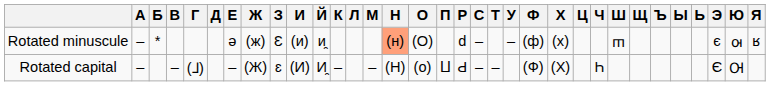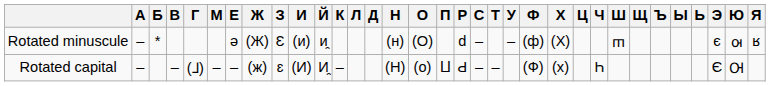 <table class=wikitable style="text-align:center;">
 <tr>
 <th></th>
 <th>А</th>
 <th>Б</th>
 <th>В</th>
 <th>Г</th>
-<th>Д</th>
+<th>М</th>
 <th>Е</th>
 <th>Ж</th>
 <th>З</th>
 <th>И</th>
 <th>Й</th>
 <th>К</th>
 <th>Л</th>
-<th>М</th>
+<th>Д</th>
 <th>Н</th>
 <th>О</th>
 <th>П</th>
 <th>Р</th>
 <th>С</th>
 <th>Т</th>
 <th>У</th>
 <th>Ф</th>
 <th>Х</th>
 <th>Ц</th>
 <th>Ч</th>
 <th>Ш</th>
 <th>Щ</th>
 <th>Ъ</th>
 <th>Ы</th>
 <th>Ь</th>
 <th>Э</th>
 <th>Ю</th>
 <th>Я</th>
 </tr>
 <tr>
 <td>Rotated minuscule</td>
 <td>–</td>
 <td>*</td>
 <td></td>
 <td></td>
 <td></td>
 <td>ә</td>
-<td>(ж)</td>
+<td>(Ж)</td>
 <td>Ɛ</td>
 <td>(и)</td>
 <td>и̯</td>
 <td></td>
 <td></td>
 <td></td>
-<td style="background: lightsalmon;">(н)</td>
+<td>(н)</td>
 <td>(О)</td>
 <td></td>
 <td>ԁ</td>
 <td>–</td>
 <td></td>
 <td>–</td>
 <td>(ф)</td>
-<td>(х)</td>
+<td>(Х)</td>
 <td></td>
 <td></td>
 <td>ᲅ</td>
 <td></td>
 <td></td>
 <td></td>
 <td></td>
 <td>є</td>
 <td>ꙕ</td>
 <td>ʁ</td>
 </tr>
 <tr>
 <td>Rotated capital</td>
 <td>–</td>
 <td></td>
 <td>–</td>
 <td>(⅃)</td>
-<td></td>
 <td>–</td>
-<td>(Ж)</td>
+<td>–</td>
+<td>(ж)</td>
 <td>ɛ</td>
 <td>(И)</td>
 <td>И̯</td>
 <td>–</td>
 <td></td>
-<td>–</td>
+<td></td>
 <td>(Н)</td>
 <td>(о)</td>
 <td>⨿</td>
 <td>Ԁ</td>
 <td>–</td>
 <td>–</td>
 <td></td>
 <td>(Ф)</td>
-<td>(Х)</td>
+<td>(х)</td>
 <td></td>
 <td>Һ</td>
 <td></td>
 <td></td>
 <td></td>
 <td></td>
 <td></td>
 <td>Є</td>
 <td>Ꙕ</td>
 <td></td>
 </tr>
 </table>
